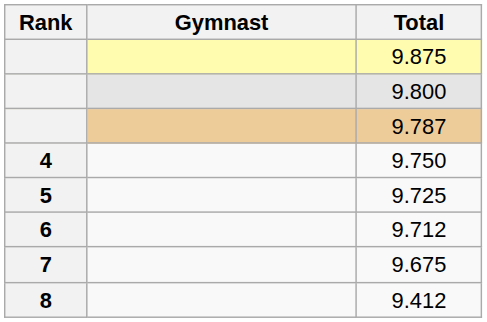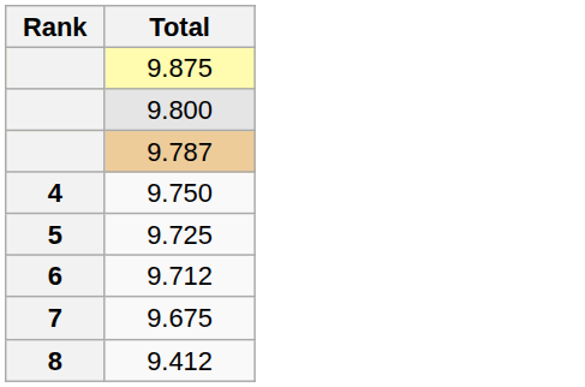 <table class="wikitable sortable" style="text-align:center; font-size:95%">
 <tr>
 <th scope="col" style="width:50px;">Rank</th>
-<th scope="col" style="width:180px;">Gymnast</th>
 <th scope="col" style="width:80px;">Total</th>
 </tr>
 <tr style="background:#fffcaf;">
 <th scope=row style="text-align:center"></th>
-<td style="text-align:left;"></td>
 <td>9.875</td>
 </tr>
 <tr style="background:#e5e5e5;">
 <th scope=row style="text-align:center"></th>
-<td style="text-align:left;"></td>
 <td>9.800</td>
 </tr>
 <tr style="background:#ec9;">
 <th scope=row style="text-align:center"></th>
-<td style="text-align:left;"></td>
 <td>9.787</td>
 </tr>
 <tr>
 <th scope=row style="text-align:center">4</th>
-<td style="text-align:left;"></td>
 <td>9.750</td>
 </tr>
 <tr>
 <th scope=row style="text-align:center">5</th>
-<td style="text-align:left;"></td>
 <td>9.725</td>
 </tr>
 <tr>
 <th scope=row style="text-align:center">6</th>
-<td style="text-align:left;"></td>
 <td>9.712</td>
 </tr>
 <tr>
 <th scope=row style="text-align:center">7</th>
-<td style="text-align:left;"></td>
 <td>9.675</td>
 </tr>
 <tr>
 <th scope=row style="text-align:center">8</th>
-<td style="text-align:left;"></td>
 <td>9.412</td>
 </tr>
 </table>
